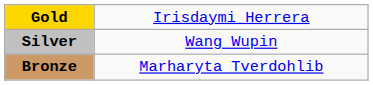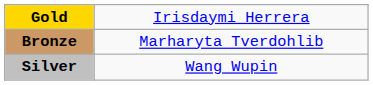 <table class="wikitable" style="text-align:center; " width="35%">
 <tr>
 <td bgcolor="gold"><strong>Gold</strong></td>
 <td><a href='#'>Irisdaymi Herrera</a><br>  <small><em></em></small></td>
 </tr>
 <tr>
+<td bgcolor="CC9966"><strong>Bronze</strong></td>
+<td><a href='#'>Marharyta Tverdohlib</a><br>  <small><em></em></small></td>
+</tr>
+<tr>
 <td bgcolor="silver"><strong>Silver</strong></td>
 <td><a href='#'>Wang Wupin</a><br>  <small><em></em></small></td>
 </tr>
-<tr>
-<td bgcolor="CC9966"><strong>Bronze</strong></td>
-<td><a href='#'>Marharyta Tverdohlib</a><br>  <small><em></em></small></td>
-</tr>
 </table>
